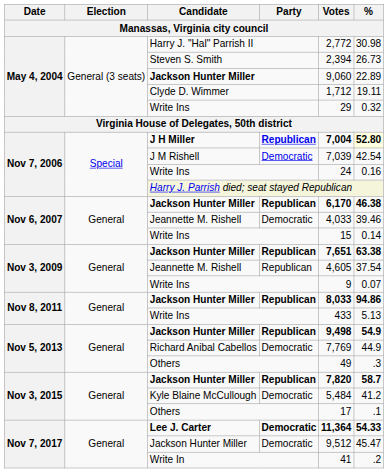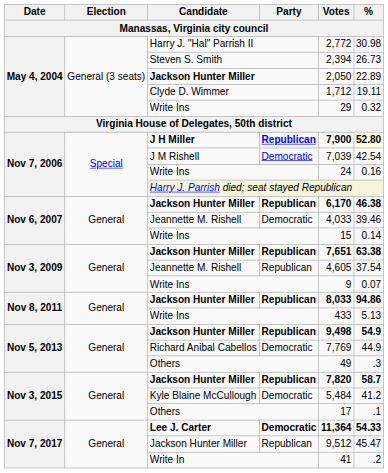 <table class="wikitable">
 <tr>
 <th>Date</th>
 <th>Election</th>
 <th>Candidate</th>
 <th>Party</th>
 <th>Votes</th>
 <th>%</th>
 </tr>
 <tr>
 <th colspan="6">Manassas, Virginia city council</th>
 </tr>
 <tr>
 <th rowspan="5">May 4, 2004</th>
 <td rowspan="5" align="center">General (3 seats)</td>
 <td colspan="2">Harry J. "Hal" Parrish II</td>
 <td align="right">2,772</td>
 <td align="right">30.98</td>
 </tr>
 <tr>
 <td colspan="2">Steven S. Smith</td>
 <td align="right">2,394</td>
 <td align="right">26.73</td>
 </tr>
 <tr>
 <td colspan="2"><strong>Jackson Hunter Miller</strong></td>
-<td align="right">9,060</td>
+<td align="right">2,050</td>
 <td align="right">22.89</td>
 </tr>
 <tr>
 <td colspan="2">Clyde D. Wimmer</td>
 <td align="right">1,712</td>
 <td align="right">19.11</td>
 </tr>
 <tr>
 <td colspan="2">Write Ins</td>
 <td align="right">29</td>
 <td align="right">0.32</td>
 </tr>
 <tr>
 <th colspan="6">Virginia House of Delegates, 50th district</th>
 </tr>
 <tr>
 <th rowspan="4">Nov 7, 2006</th>
 <td rowspan="4" align="center"><a href='#'>Special</a></td>
 <td><strong>J H Miller</strong></td>
 <td><strong><a href='#'>Republican</a></strong></td>
-<td align="right"><strong>7,004</strong></td>
+<td align="right"><strong>7,900</strong></td>
 <td align="right" style="background: lightyellow;"><strong>52.80</strong></td>
 </tr>
 <tr>
 <td>J M Rishell</td>
 <td><a href='#'>Democratic</a></td>
 <td align="right">7,039</td>
 <td align="right">42.54</td>
 </tr>
 <tr>
 <td colspan="2">Write Ins</td>
 <td align="right">24</td>
 <td align="right">0.16</td>
 </tr>
 <tr>
 <td colspan="4" style="background:Beige"><em><a href='#'>Harry J. Parrish</a> died; seat stayed Republican</em></td>
 </tr>
 <tr>
 <th rowspan="3">Nov 6, 2007</th>
 <td rowspan="3" align="center">General</td>
 <td><strong>Jackson Hunter Miller</strong></td>
 <td><strong>Republican</strong></td>
 <td align="right"><strong>6,170</strong></td>
 <td align="right"><strong>46.38</strong></td>
 </tr>
 <tr>
 <td>Jeannette M. Rishell</td>
 <td>Democratic</td>
 <td align="right">4,033</td>
 <td align="right">39.46</td>
 </tr>
 <tr>
 <td colspan="2">Write Ins</td>
 <td align="right">15</td>
 <td align="right">0.14</td>
 </tr>
 <tr>
 <th rowspan="3">Nov 3, 2009</th>
 <td rowspan="3" align="center">General</td>
 <td><strong>Jackson Hunter Miller</strong></td>
 <td><strong>Republican</strong></td>
 <td align="right"><strong>7,651</strong></td>
 <td align="right"><strong>63.38</strong></td>
 </tr>
 <tr>
 <td>Jeannette M. Rishell</td>
 <td>Republican</td>
 <td align="right">4,605</td>
 <td align="right">37.54</td>
 </tr>
 <tr>
 <td colspan="2">Write Ins</td>
 <td align="right">9</td>
 <td align="right">0.07</td>
 </tr>
 <tr>
 <th rowspan="2">Nov 8, 2011</th>
 <td rowspan="2" align="center">General</td>
 <td><strong>Jackson Hunter Miller</strong></td>
 <td><strong>Republican</strong></td>
 <td align="right"><strong>8,033</strong></td>
 <td align="right"><strong>94.86</strong></td>
 </tr>
 <tr>
 <td colspan="2">Write Ins</td>
 <td align="right">433</td>
 <td align="right">5.13</td>
 </tr>
 <tr>
 <th rowspan="3">Nov 5, 2013</th>
 <td rowspan="3" align="center">General</td>
 <td><strong>Jackson Hunter Miller</strong></td>
 <td><strong>Republican</strong></td>
 <td align="right"><strong>9,498</strong></td>
 <td align="right"><strong>54.9</strong></td>
 </tr>
 <tr>
 <td>Richard Anibal Cabellos</td>
 <td>Democratic</td>
 <td align="right">7,769</td>
 <td align="right">44.9</td>
 </tr>
 <tr>
 <td colspan="2">Others</td>
 <td align="right">49</td>
 <td align="right">.3</td>
 </tr>
 <tr>
 <th rowspan="3">Nov 3, 2015</th>
 <td rowspan="3" align="center">General</td>
 <td><strong>Jackson Hunter Miller</strong></td>
 <td><strong>Republican</strong></td>
 <td align="right"><strong>7,820</strong></td>
 <td align="right"><strong>58.7</strong></td>
 </tr>
 <tr>
 <td>Kyle Blaine McCullough</td>
 <td>Democratic</td>
 <td align="right">5,484</td>
 <td align="right">41.2</td>
 </tr>
 <tr>
 <td colspan="2">Others</td>
 <td align="right">17</td>
 <td align="right">.1</td>
 </tr>
 <tr>
 <th rowspan="3">Nov 7, 2017</th>
 <td rowspan="3" align="center">General</td>
 <td><strong>Lee J. Carter</strong></td>
 <td><strong>Democratic</strong></td>
 <td align="right"><strong>11,364</strong></td>
 <td align="right"><strong>54.33</strong></td>
 </tr>
 <tr>
 <td>Jackson Hunter Miller</td>
-<td>Democratic</td>
+<td>Republican</td>
 <td align="right">9,512</td>
 <td align="right">45.47</td>
 </tr>
 <tr>
 <td colspan="2">Write In</td>
 <td align="right">41</td>
 <td align="right">.2</td>
 </tr>
 </table>
